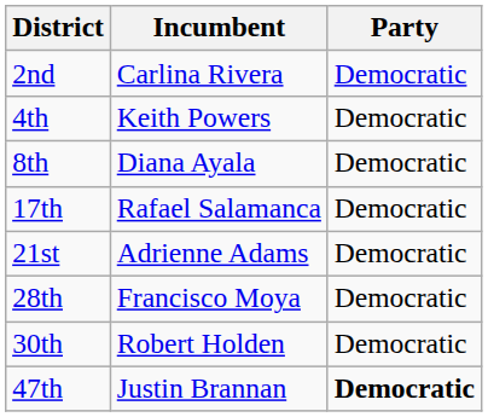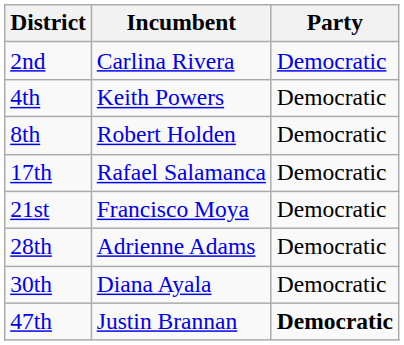 <table class="wikitable">
 <tr>
 <th>District</th>
 <th>Incumbent</th>
 <th>Party</th>
 </tr>
 <tr>
 <td><a href='#'>2nd</a></td>
 <td><a href='#'>Carlina Rivera</a></td>
 <td><a href='#'>Democratic</a></td>
 </tr>
 <tr>
 <td><a href='#'>4th</a></td>
 <td><a href='#'>Keith Powers</a></td>
 <td>Democratic</td>
 </tr>
 <tr>
 <td><a href='#'>8th</a></td>
-<td><a href='#'>Diana Ayala</a></td>
+<td><a href='#'>Robert Holden</a></td>
 <td>Democratic</td>
 </tr>
 <tr>
 <td><a href='#'>17th</a></td>
 <td><a href='#'>Rafael Salamanca</a></td>
 <td>Democratic</td>
 </tr>
 <tr>
 <td><a href='#'>21st</a></td>
+<td><a href='#'>Francisco Moya</a></td>
+<td>Democratic</td>
+</tr>
+<tr>
+<td><a href='#'>28th</a></td>
 <td><a href='#'>Adrienne Adams</a></td>
 <td>Democratic</td>
 </tr>
 <tr>
-<td><a href='#'>28th</a></td>
-<td><a href='#'>Francisco Moya</a></td>
-<td>Democratic</td>
-</tr>
-<tr>
 <td><a href='#'>30th</a></td>
-<td><a href='#'>Robert Holden</a></td>
+<td><a href='#'>Diana Ayala</a></td>
 <td>Democratic</td>
 </tr>
 <tr>
 <td><a href='#'>47th</a></td>
 <td><a href='#'>Justin Brannan</a></td>
 <td><strong>Democratic</strong></td>
 </tr>
 </table>
